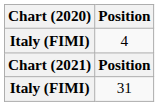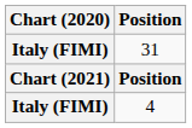 <table class="wikitable plainrowheaders" style="text-align:center;">
 <tr>
 <th scope="col">Chart (2020)</th>
 <th scope="col">Position</th>
 </tr>
 <tr>
 <th scope="row">Italy (FIMI)</th>
-<td>4</td>
+<td>31</td>
 </tr>
 <tr>
 <th scope="col">Chart (2021)</th>
 <th scope="col">Position</th>
 </tr>
 <tr>
 <th scope="row">Italy (FIMI)</th>
-<td>31</td>
+<td>4</td>
 </tr>
 </table>
